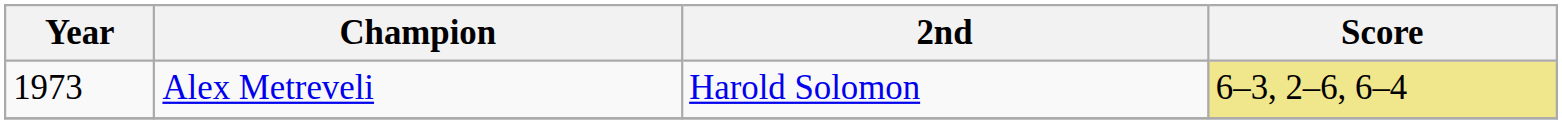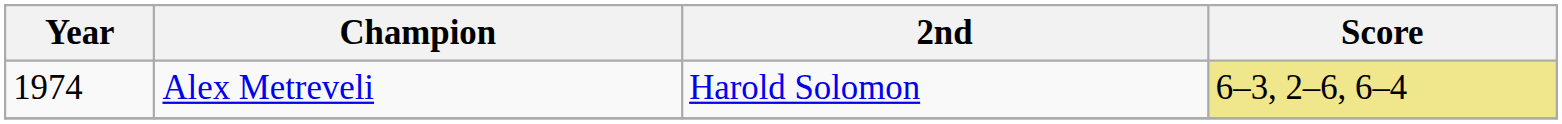 <table class="wikitable" style="font-size:98%;">
 <tr>
 <th style="width:60px;">Year</th>
 <th style="width:230px;">Champion</th>
 <th style="width:230px;">2nd</th>
 <th style="width:150px;">Score</th>
 </tr>
 <tr>
-<td>1973</td>
+<td>1974</td>
 <td> <a href='#'>Alex Metreveli </a></td>
 <td> <a href='#'>Harold Solomon</a></td>
 <td style="background: khaki;">6–3, 2–6, 6–4</td>
 </tr>
 <tr>
 </tr>
 </table>
